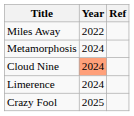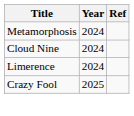 <table class="wikitable">
 <tr>
 <th>Title</th>
 <th>Year</th>
 <th>Ref</th>
-</tr>
-<tr>
-<td>Miles Away</td>
-<td>2022</td>
-<td></td>
 </tr>
 <tr>
 <td>Metamorphosis</td>
 <td>2024</td>
 <td></td>
 </tr>
 <tr>
 <td>Cloud Nine</td>
-<td style="background: lightsalmon;">2024</td>
+<td>2024</td>
 <td></td>
 </tr>
 <tr>
 <td>Limerence</td>
 <td>2024</td>
 <td></td>
 </tr>
 <tr>
 <td>Crazy Fool</td>
 <td>2025</td>
 <td></td>
 </tr>
 </table>
